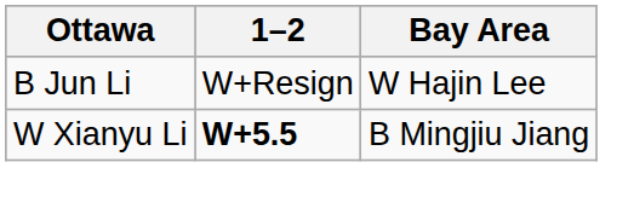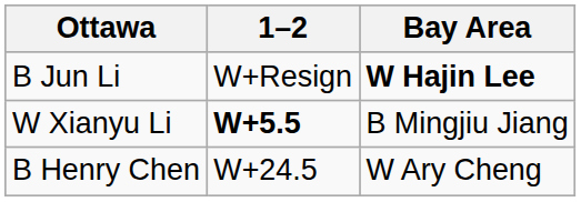 <table class="wikitable">
 <tr>
 <th>Ottawa</th>
 <th>1–2</th>
 <th>Bay Area</th>
 </tr>
 <tr>
 <td>B Jun Li</td>
 <td>W+Resign</td>
-<td>W Hajin Lee</td>
+<td><strong>W Hajin Lee</strong></td>
 </tr>
 <tr>
 <td>W Xianyu Li</td>
 <td><strong>W+5.5</strong></td>
 <td>B Mingjiu Jiang</td>
 </tr>
+<tr>
+<td>B Henry Chen</td>
+<td>W+24.5</td>
+<td>W Ary Cheng</td>
+</tr>
 </table>
